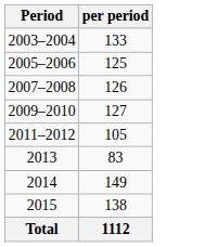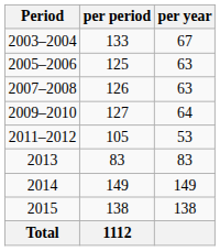 <table class="wikitable sortable" style="text-align:center">
 <tr>
 <th>Period</th>
 <th class="unsortable">per period</th>
+<th>per year</th>
 </tr>
 <tr>
 <td>2003–2004</td>
 <td>133</td>
+<td>67</td>
 </tr>
 <tr>
 <td>2005–2006</td>
 <td>125</td>
+<td>63</td>
 </tr>
 <tr>
 <td>2007–2008</td>
 <td>126</td>
+<td>63</td>
 </tr>
 <tr>
 <td>2009–2010</td>
 <td>127</td>
+<td>64</td>
 </tr>
 <tr>
 <td>2011–2012</td>
 <td>105</td>
+<td>53</td>
 </tr>
 <tr>
 <td>2013</td>
+<td>83</td>
 <td>83</td>
 </tr>
 <tr>
 <td>2014</td>
 <td>149</td>
+<td>149</td>
 </tr>
 <tr>
 <td>2015</td>
+<td>138</td>
 <td>138</td>
 </tr>
 <tr>
 <th>Total</th>
 <th>1112</th>
+<th></th>
 </tr>
 </table>
